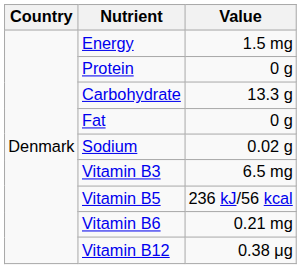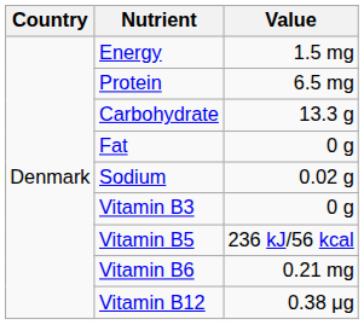 <table class="wikitable">
 <tr>
 <th>Country</th>
 <th>Nutrient</th>
 <th>Value</th>
 </tr>
 <tr>
 <td rowspan="9" style="text-align:center;">Denmark</td>
 <td><a href='#'>Energy</a></td>
 <td style="text-align:right;">1.5 mg</td>
 </tr>
 <tr>
 <td><a href='#'>Protein</a></td>
-<td style="text-align:right;">0 g</td>
+<td style="text-align:right;">6.5 mg</td>
 </tr>
 <tr>
 <td><a href='#'>Carbohydrate</a></td>
 <td style="text-align:right;">13.3 g</td>
 </tr>
 <tr>
 <td><a href='#'>Fat</a></td>
 <td style="text-align:right;">0 g</td>
 </tr>
 <tr>
 <td><a href='#'>Sodium</a></td>
 <td style="text-align:right;">0.02 g</td>
 </tr>
 <tr>
 <td><a href='#'>Vitamin B3</a></td>
-<td style="text-align:right;">6.5 mg</td>
+<td style="text-align:right;">0 g</td>
 </tr>
 <tr>
 <td><a href='#'>Vitamin B5</a></td>
 <td style="text-align:right;">236 <a href='#'>kJ</a>/56 <a href='#'>kcal</a></td>
 </tr>
 <tr>
 <td><a href='#'>Vitamin B6</a></td>
 <td style="text-align:right;">0.21 mg</td>
 </tr>
 <tr>
 <td><a href='#'>Vitamin B12</a></td>
 <td style="text-align:right;">0.38 μg</td>
 </tr>
 </table>
